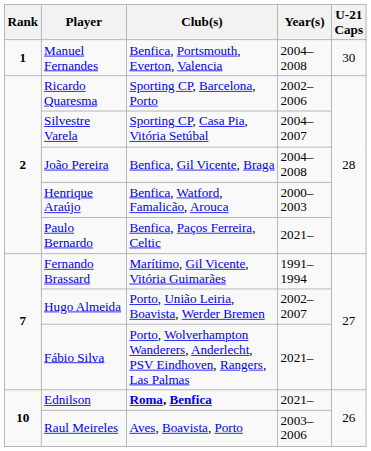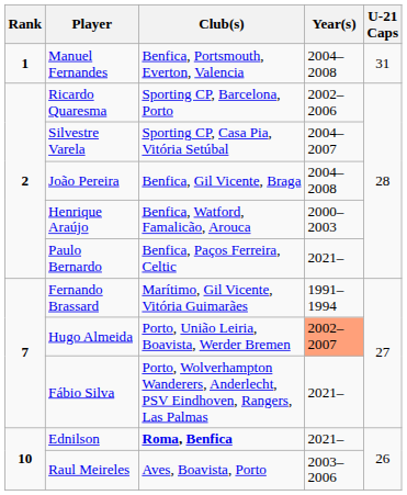 <table class="wikitable" width=50%>
 <tr>
 <th width = 6%>Rank</th>
 <th width = 27%>Player</th>
 <th width = 50%>Club(s)</th>
 <th width = 16%>Year(s)</th>
 <th width = 11%>U-21 Caps</th>
 </tr>
 <tr>
 <td align=center><strong>1</strong></td>
 <td><a href='#'>Manuel Fernandes</a></td>
 <td><a href='#'>Benfica</a>, <a href='#'>Portsmouth</a>, <a href='#'>Everton</a>, <a href='#'>Valencia</a></td>
 <td>2004–2008</td>
-<td align=center>30</td>
+<td align=center>31</td>
 </tr>
 <tr>
 <td rowspan=5, align=center><strong>2</strong></td>
 <td><a href='#'>Ricardo Quaresma</a></td>
 <td><a href='#'>Sporting CP</a>, <a href='#'>Barcelona</a>, <a href='#'>Porto</a></td>
 <td>2002–2006</td>
 <td rowspan=5, align=center>28</td>
 </tr>
 <tr>
 <td><a href='#'>Silvestre Varela</a></td>
 <td><a href='#'>Sporting CP</a>, <a href='#'>Casa Pia</a>, <a href='#'>Vitória Setúbal</a></td>
 <td>2004–2007</td>
 </tr>
 <tr>
 <td><a href='#'>João Pereira</a></td>
 <td><a href='#'>Benfica</a>, <a href='#'>Gil Vicente</a>, <a href='#'>Braga</a></td>
 <td>2004–2008</td>
 </tr>
 <tr>
 <td><a href='#'>Henrique Araújo</a></td>
 <td><a href='#'>Benfica</a>, <a href='#'>Watford</a>, <a href='#'>Famalicão</a>, <a href='#'>Arouca</a></td>
 <td>2000–2003</td>
 </tr>
 <tr>
 <td><a href='#'>Paulo Bernardo</a></td>
 <td><a href='#'>Benfica</a>, <a href='#'>Paços Ferreira</a>, <a href='#'>Celtic</a></td>
 <td>2021–</td>
 </tr>
 <tr>
 <td rowspan=3, align=center><strong>7</strong></td>
 <td><a href='#'>Fernando Brassard</a></td>
 <td><a href='#'>Marítimo</a>, <a href='#'>Gil Vicente</a>, <a href='#'>Vitória Guimarães</a></td>
 <td>1991–1994</td>
 <td rowspan=3, align=center>27</td>
 </tr>
 <tr>
 <td><a href='#'>Hugo Almeida</a></td>
 <td><a href='#'>Porto</a>, <a href='#'>União Leiria</a>, <a href='#'>Boavista</a>, <a href='#'>Werder Bremen</a></td>
-<td>2002–2007</td>
+<td style="background: lightsalmon;">2002–2007</td>
 </tr>
 <tr>
 <td><a href='#'>Fábio Silva</a></td>
 <td><a href='#'>Porto</a>, <a href='#'>Wolverhampton Wanderers</a>, <a href='#'>Anderlecht</a>, <a href='#'>PSV Eindhoven</a>, <a href='#'>Rangers</a>, <a href='#'>Las Palmas</a></td>
 <td>2021–</td>
 </tr>
 <tr>
 <td rowspan=2, align=center><strong>10</strong></td>
 <td><a href='#'>Ednilson</a></td>
 <td><strong><a href='#'>Roma</a>, <a href='#'>Benfica</a></strong></td>
 <td>2021–</td>
 <td rowspan=2, align=center>26</td>
 </tr>
 <tr>
 <td><a href='#'>Raul Meireles</a></td>
 <td><a href='#'>Aves</a>, <a href='#'>Boavista</a>, <a href='#'>Porto</a></td>
 <td>2003–2006</td>
 </tr>
 </table>
